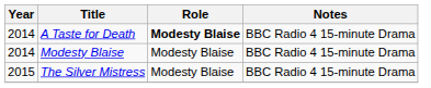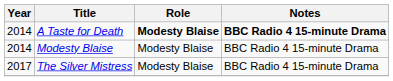 <table class="wikitable sortable">
 <tr>
 <th>Year</th>
 <th>Title</th>
 <th>Role</th>
 <th>Notes</th>
 </tr>
 <tr>
 <td>2014</td>
 <td><em><a href='#'>A Taste for Death</a></em></td>
 <td><strong>Modesty Blaise</strong></td>
-<td>BBC Radio 4 15-minute Drama</td>
+<td><strong>BBC Radio 4 15-minute Drama</strong></td>
 </tr>
 <tr>
 <td>2014</td>
 <td><em><a href='#'>Modesty Blaise</a></em></td>
 <td>Modesty Blaise</td>
 <td>BBC Radio 4 15-minute Drama</td>
 </tr>
 <tr>
-<td>2015</td>
+<td>2017</td>
 <td><em><a href='#'>The Silver Mistress</a></em></td>
 <td>Modesty Blaise</td>
 <td>BBC Radio 4 15-minute Drama</td>
 </tr>
 <tr>
 </tr>
 </table>
